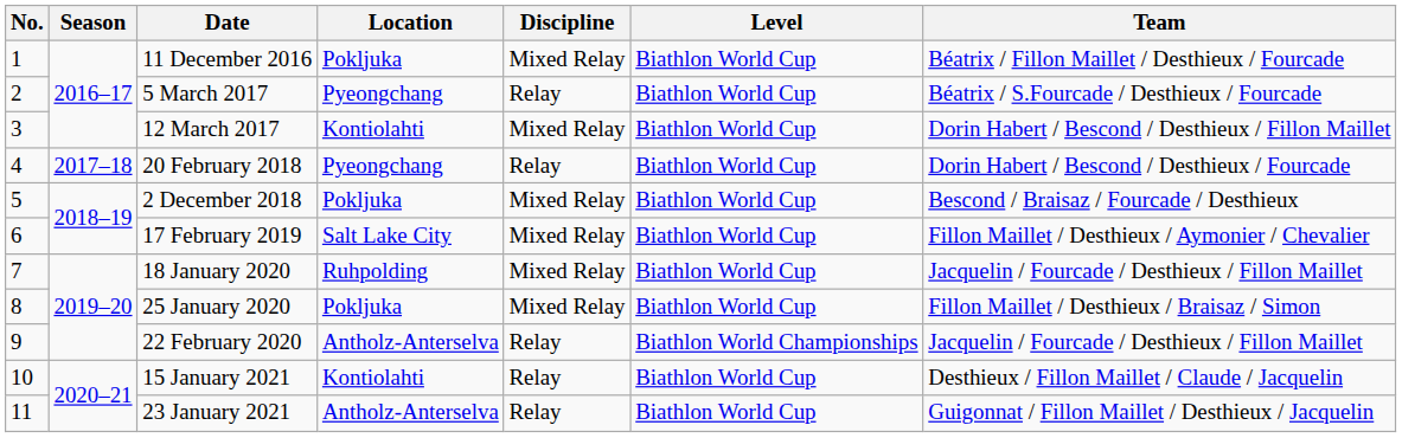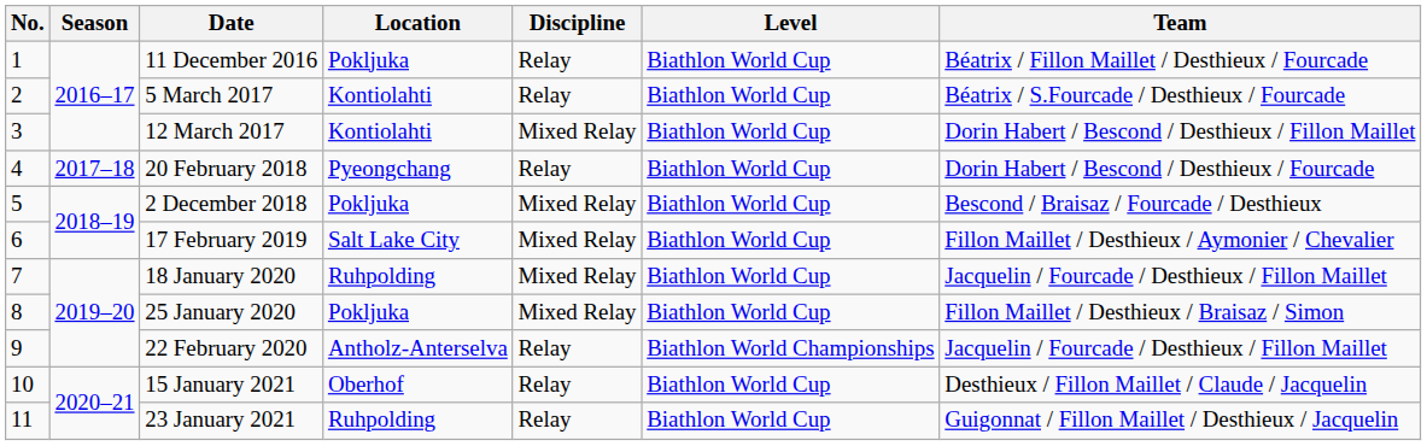 <table class="wikitable">
 <tr>
 <th>No.</th>
 <th>Season</th>
 <th>Date</th>
 <th>Location</th>
 <th>Discipline</th>
 <th>Level</th>
 <th>Team</th>
 </tr>
 <tr>
 <td>1</td>
 <td rowspan="3"><a href='#'>2016–17</a></td>
 <td>11 December 2016</td>
 <td> <a href='#'>Pokljuka</a></td>
-<td>Mixed Relay</td>
+<td>Relay</td>
 <td><a href='#'>Biathlon World Cup</a></td>
 <td><a href='#'>Béatrix</a> / <a href='#'>Fillon Maillet</a> / Desthieux / <a href='#'>Fourcade</a></td>
 </tr>
 <tr>
 <td>2</td>
 <td>5 March 2017</td>
-<td> <a href='#'>Pyeongchang</a></td>
+<td> <a href='#'>Kontiolahti</a></td>
 <td>Relay</td>
 <td><a href='#'>Biathlon World Cup</a></td>
 <td><a href='#'>Béatrix</a> / <a href='#'>S.Fourcade</a> / Desthieux / <a href='#'>Fourcade</a></td>
 </tr>
 <tr>
 <td>3</td>
 <td>12 March 2017</td>
 <td> <a href='#'>Kontiolahti</a></td>
 <td>Mixed Relay</td>
 <td><a href='#'>Biathlon World Cup</a></td>
 <td><a href='#'>Dorin Habert</a> / <a href='#'>Bescond</a> / Desthieux / <a href='#'>Fillon Maillet</a></td>
 </tr>
 <tr>
 <td>4</td>
 <td rowspan="1"><a href='#'>2017–18</a></td>
 <td>20 February 2018</td>
 <td> <a href='#'>Pyeongchang</a></td>
 <td>Relay</td>
 <td><a href='#'>Biathlon World Cup</a></td>
 <td><a href='#'>Dorin Habert</a> / <a href='#'>Bescond</a> / Desthieux / <a href='#'>Fourcade</a></td>
 </tr>
 <tr>
 <td>5</td>
 <td rowspan="2"><a href='#'>2018–19</a></td>
 <td>2 December 2018</td>
 <td> <a href='#'>Pokljuka</a></td>
 <td>Mixed Relay</td>
 <td><a href='#'>Biathlon World Cup</a></td>
 <td><a href='#'>Bescond</a> / <a href='#'>Braisaz</a> / <a href='#'>Fourcade</a> / Desthieux</td>
 </tr>
 <tr>
 <td>6</td>
 <td>17 February 2019</td>
 <td> <a href='#'>Salt Lake City</a></td>
 <td>Mixed Relay</td>
 <td><a href='#'>Biathlon World Cup</a></td>
 <td><a href='#'>Fillon Maillet</a> / Desthieux / <a href='#'>Aymonier</a> / <a href='#'>Chevalier</a></td>
 </tr>
 <tr>
 <td>7</td>
 <td rowspan="3"><a href='#'>2019–20</a></td>
 <td>18 January 2020</td>
 <td> <a href='#'>Ruhpolding</a></td>
 <td>Mixed Relay</td>
 <td><a href='#'>Biathlon World Cup</a></td>
 <td><a href='#'>Jacquelin</a> / <a href='#'>Fourcade</a> / Desthieux / <a href='#'>Fillon Maillet</a></td>
 </tr>
 <tr>
 <td>8</td>
 <td>25 January 2020</td>
 <td> <a href='#'>Pokljuka</a></td>
 <td>Mixed Relay</td>
 <td><a href='#'>Biathlon World Cup</a></td>
 <td><a href='#'>Fillon Maillet</a> / Desthieux / <a href='#'>Braisaz</a> / <a href='#'>Simon</a></td>
 </tr>
 <tr>
 <td>9</td>
 <td>22 February 2020</td>
 <td> <a href='#'>Antholz-Anterselva</a></td>
 <td>Relay</td>
 <td><a href='#'>Biathlon World Championships</a></td>
 <td><a href='#'>Jacquelin</a> / <a href='#'>Fourcade</a> / Desthieux / <a href='#'>Fillon Maillet</a></td>
 </tr>
 <tr>
 <td>10</td>
 <td rowspan="2"><a href='#'>2020–21</a></td>
 <td>15 January 2021</td>
-<td> <a href='#'>Kontiolahti</a></td>
+<td> <a href='#'>Oberhof</a></td>
 <td>Relay</td>
 <td><a href='#'>Biathlon World Cup</a></td>
 <td>Desthieux / <a href='#'>Fillon Maillet</a> / <a href='#'>Claude</a> / <a href='#'>Jacquelin</a></td>
 </tr>
 <tr>
 <td>11</td>
 <td>23 January 2021</td>
-<td> <a href='#'>Antholz-Anterselva</a></td>
+<td> <a href='#'>Ruhpolding</a></td>
 <td>Relay</td>
 <td><a href='#'>Biathlon World Cup</a></td>
 <td><a href='#'>Guigonnat</a> / <a href='#'>Fillon Maillet</a> / Desthieux / <a href='#'>Jacquelin</a></td>
 </tr>
 </table>
